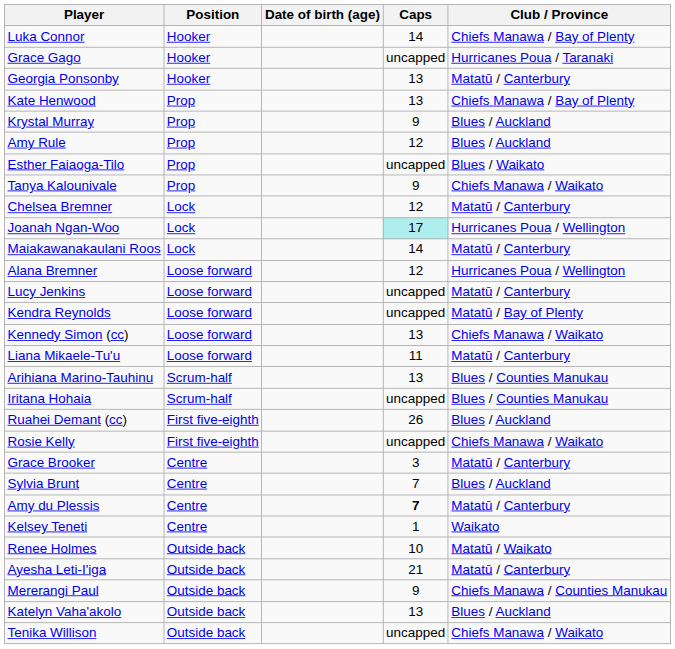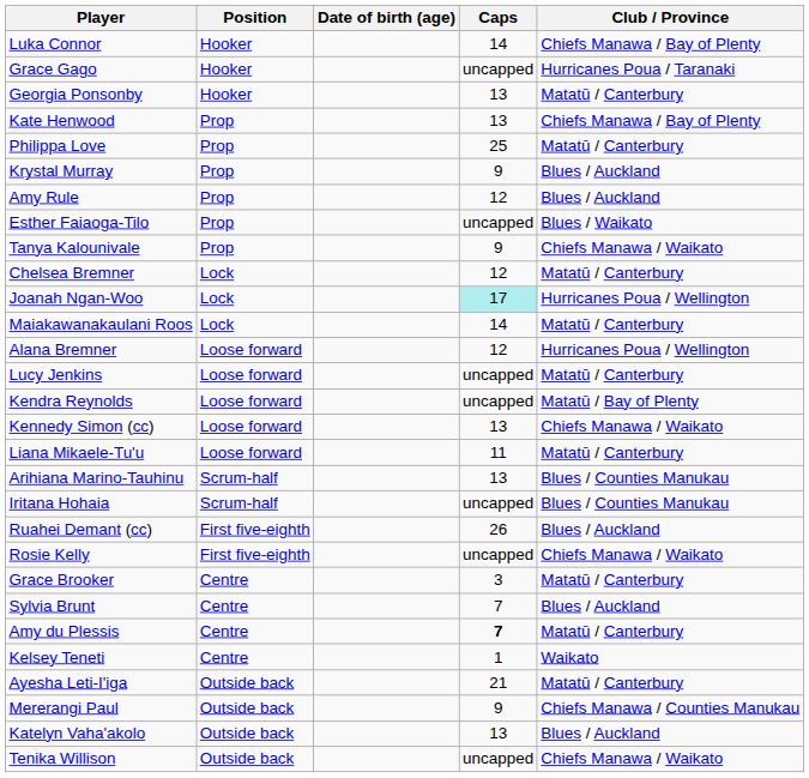 <table class="wikitable sortable">
 <tr>
 <th>Player</th>
 <th>Position</th>
 <th>Date of birth (age)</th>
 <th>Caps</th>
 <th>Club / Province</th>
 </tr>
 <tr>
 <td><a href='#'>Luka Connor</a></td>
 <td><a href='#'>Hooker</a></td>
 <td></td>
 <td align="center">14</td>
 <td> <a href='#'>Chiefs Manawa</a> / <a href='#'>Bay of Plenty</a></td>
 </tr>
 <tr>
 <td><a href='#'>Grace Gago</a></td>
 <td><a href='#'>Hooker</a></td>
 <td></td>
 <td align="center">uncapped</td>
 <td> <a href='#'>Hurricanes Poua</a> / <a href='#'>Taranaki</a></td>
 </tr>
 <tr>
 <td><a href='#'>Georgia Ponsonby</a></td>
 <td><a href='#'>Hooker</a></td>
 <td></td>
 <td align="center">13</td>
 <td> <a href='#'>Matatū</a> / <a href='#'>Canterbury</a></td>
 </tr>
 <tr>
 <td><a href='#'>Kate Henwood</a></td>
 <td><a href='#'>Prop</a></td>
 <td></td>
 <td align="center">13</td>
 <td> <a href='#'>Chiefs Manawa</a> / <a href='#'>Bay of Plenty</a></td>
+</tr>
+<tr>
+<td><a href='#'>Philippa Love</a></td>
+<td><a href='#'>Prop</a></td>
+<td></td>
+<td align="center">25</td>
+<td> <a href='#'>Matatū</a> / <a href='#'>Canterbury</a></td>
 </tr>
 <tr>
 <td><a href='#'>Krystal Murray</a></td>
 <td><a href='#'>Prop</a></td>
 <td></td>
 <td align="center">9</td>
 <td> <a href='#'>Blues</a> / <a href='#'>Auckland</a></td>
 </tr>
 <tr>
 <td><a href='#'>Amy Rule</a></td>
 <td><a href='#'>Prop</a></td>
 <td></td>
 <td align="center">12</td>
 <td> <a href='#'>Blues</a> / <a href='#'>Auckland</a></td>
 </tr>
 <tr>
 <td><a href='#'>Esther Faiaoga-Tilo</a></td>
 <td><a href='#'>Prop</a></td>
 <td></td>
 <td align="center">uncapped</td>
 <td> <a href='#'>Blues</a> / <a href='#'>Waikato</a></td>
 </tr>
 <tr>
 <td><a href='#'>Tanya Kalounivale</a></td>
 <td><a href='#'>Prop</a></td>
 <td></td>
 <td align="center">9</td>
 <td> <a href='#'>Chiefs Manawa</a> / <a href='#'>Waikato</a></td>
 </tr>
 <tr>
 <td><a href='#'>Chelsea Bremner</a></td>
 <td><a href='#'>Lock</a></td>
 <td></td>
 <td align="center">12</td>
 <td> <a href='#'>Matatū</a> / <a href='#'>Canterbury</a></td>
 </tr>
 <tr>
 <td><a href='#'>Joanah Ngan-Woo</a></td>
 <td><a href='#'>Lock</a></td>
 <td></td>
 <td align="center" style="background: paleturquoise;">17</td>
 <td> <a href='#'>Hurricanes Poua</a> / <a href='#'>Wellington</a></td>
 </tr>
 <tr>
 <td><a href='#'>Maiakawanakaulani Roos</a></td>
 <td><a href='#'>Lock</a></td>
 <td></td>
 <td align="center">14</td>
 <td> <a href='#'>Matatū</a> / <a href='#'>Canterbury</a></td>
 </tr>
 <tr>
 <td><a href='#'>Alana Bremner</a></td>
 <td><a href='#'>Loose forward</a></td>
 <td></td>
 <td align="center">12</td>
 <td> <a href='#'>Hurricanes Poua</a> / <a href='#'>Wellington</a></td>
 </tr>
 <tr>
 <td><a href='#'>Lucy Jenkins</a></td>
 <td><a href='#'>Loose forward</a></td>
 <td></td>
 <td align="center">uncapped</td>
 <td> <a href='#'>Matatū</a> / <a href='#'>Canterbury</a></td>
 </tr>
 <tr>
 <td><a href='#'>Kendra Reynolds</a></td>
 <td><a href='#'>Loose forward</a></td>
 <td></td>
 <td align="center">uncapped</td>
 <td> <a href='#'>Matatū</a> / <a href='#'>Bay of Plenty</a></td>
 </tr>
 <tr>
 <td><a href='#'>Kennedy Simon</a> (<a href='#'>cc</a>)</td>
 <td><a href='#'>Loose forward</a></td>
 <td></td>
 <td align="center">13</td>
 <td> <a href='#'>Chiefs Manawa</a> / <a href='#'>Waikato</a></td>
 </tr>
 <tr>
 <td><a href='#'>Liana Mikaele-Tu'u</a></td>
 <td><a href='#'>Loose forward</a></td>
 <td></td>
 <td align="center">11</td>
 <td> <a href='#'>Matatū</a> / <a href='#'>Canterbury</a></td>
 </tr>
 <tr>
 <td><a href='#'>Arihiana Marino-Tauhinu</a></td>
 <td><a href='#'>Scrum-half</a></td>
 <td></td>
 <td align="center">13</td>
 <td> <a href='#'>Blues</a> / <a href='#'>Counties Manukau</a></td>
 </tr>
 <tr>
 <td><a href='#'>Iritana Hohaia</a></td>
 <td><a href='#'>Scrum-half</a></td>
 <td></td>
 <td align="center">uncapped</td>
 <td> <a href='#'>Blues</a> / <a href='#'>Counties Manukau</a></td>
 </tr>
 <tr>
 <td><a href='#'>Ruahei Demant</a> (<a href='#'>cc</a>)</td>
 <td><a href='#'>First five-eighth</a></td>
 <td></td>
 <td align="center">26</td>
 <td> <a href='#'>Blues</a> / <a href='#'>Auckland</a></td>
 </tr>
 <tr>
 <td><a href='#'>Rosie Kelly</a></td>
 <td><a href='#'>First five-eighth</a></td>
 <td></td>
 <td align="center">uncapped</td>
 <td> <a href='#'>Chiefs Manawa</a> / <a href='#'>Waikato</a></td>
 </tr>
 <tr>
 <td><a href='#'>Grace Brooker</a></td>
 <td><a href='#'>Centre</a></td>
 <td></td>
 <td align="center">3</td>
 <td> <a href='#'>Matatū</a> / <a href='#'>Canterbury</a></td>
 </tr>
 <tr>
 <td><a href='#'>Sylvia Brunt</a></td>
 <td><a href='#'>Centre</a></td>
 <td></td>
 <td align="center">7</td>
 <td> <a href='#'>Blues</a> / <a href='#'>Auckland</a></td>
 </tr>
 <tr>
 <td><a href='#'>Amy du Plessis</a></td>
 <td><a href='#'>Centre</a></td>
 <td></td>
 <td align="center"><strong>7</strong></td>
 <td> <a href='#'>Matatū</a> / <a href='#'>Canterbury</a></td>
 </tr>
 <tr>
 <td><a href='#'>Kelsey Teneti</a></td>
 <td><a href='#'>Centre</a></td>
 <td></td>
 <td align="center">1</td>
 <td> <a href='#'>Waikato</a></td>
 </tr>
 <tr>
-<td><a href='#'>Renee Holmes</a></td>
-<td><a href='#'>Outside back</a></td>
-<td></td>
-<td align="center">10</td>
-<td> <a href='#'>Matatū</a> / <a href='#'>Waikato</a></td>
-</tr>
-<tr>
 <td><a href='#'>Ayesha Leti-I'iga</a></td>
 <td><a href='#'>Outside back</a></td>
 <td></td>
 <td align="center">21</td>
 <td> <a href='#'>Matatū</a> / <a href='#'>Canterbury</a></td>
 </tr>
 <tr>
 <td><a href='#'>Mererangi Paul</a></td>
 <td><a href='#'>Outside back</a></td>
 <td></td>
 <td align="center">9</td>
 <td> <a href='#'>Chiefs Manawa</a> / <a href='#'>Counties Manukau</a></td>
 </tr>
 <tr>
 <td><a href='#'>Katelyn Vaha'akolo</a></td>
 <td><a href='#'>Outside back</a></td>
 <td></td>
 <td align="center">13</td>
 <td> <a href='#'>Blues</a> / <a href='#'>Auckland</a></td>
 </tr>
 <tr>
 <td><a href='#'>Tenika Willison</a></td>
 <td><a href='#'>Outside back</a></td>
 <td></td>
 <td align="center">uncapped</td>
 <td> <a href='#'>Chiefs Manawa</a> / <a href='#'>Waikato</a></td>
 </tr>
 </table>
